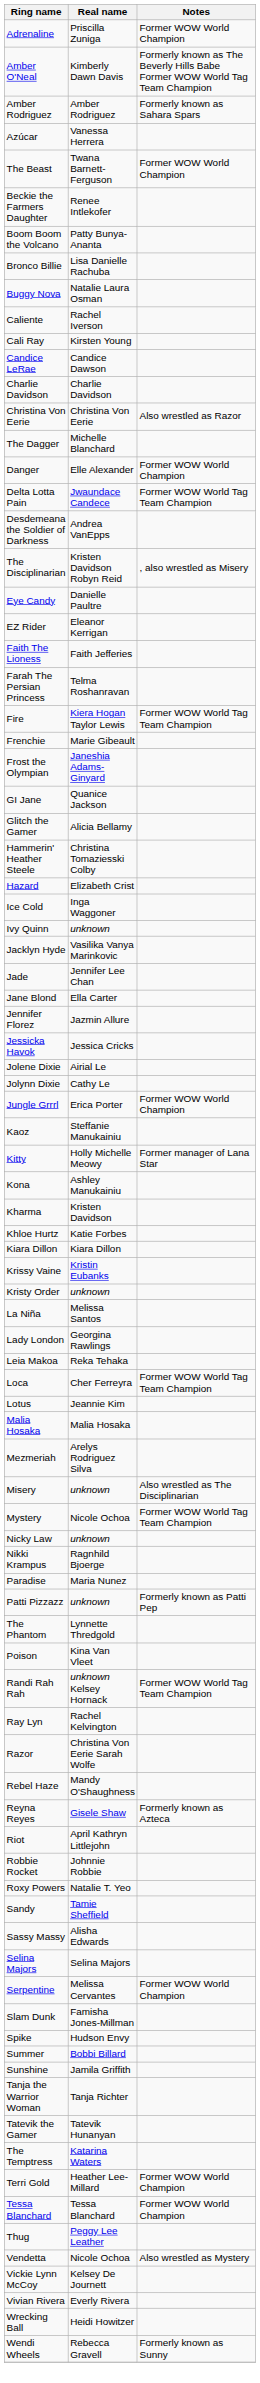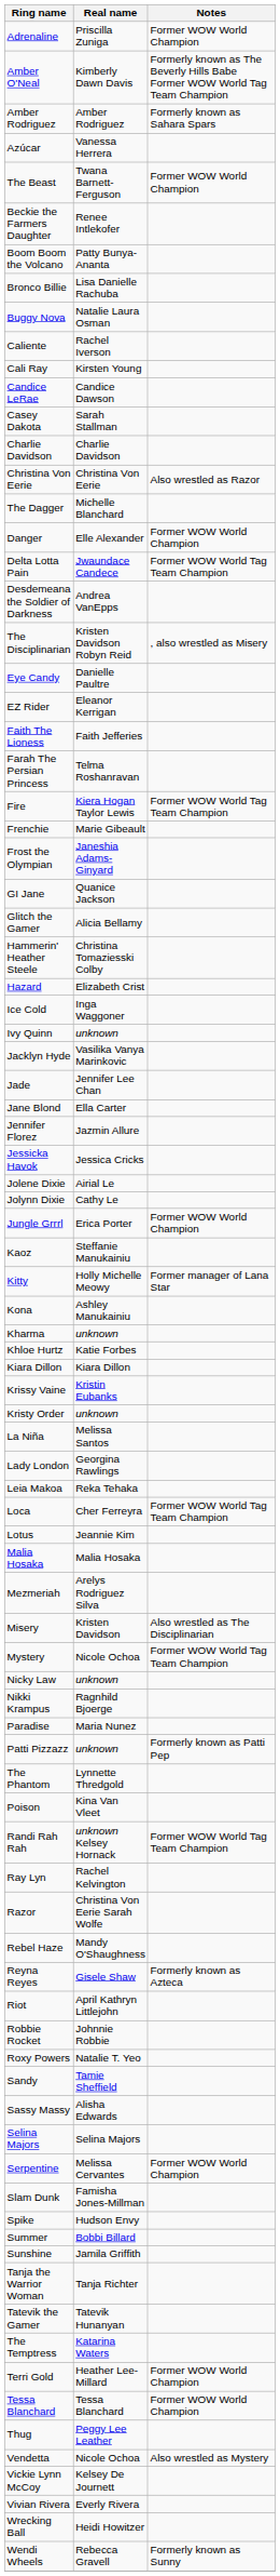 <table class="wikitable sortable" style="width:65%;">
 <tr>
 <th width=25%>Ring name</th>
 <th width=25%>Real name</th>
 <th width=50%>Notes</th>
 </tr>
 <tr>
 <td><a href='#'>Adrenaline</a></td>
 <td>Priscilla Zuniga</td>
 <td>  Former WOW World Champion</td>
 </tr>
 <tr>
 <td><a href='#'>Amber O'Neal</a></td>
 <td>Kimberly Dawn Davis</td>
 <td>Formerly known as The Beverly Hills Babe  Former WOW World Tag Team Champion</td>
 </tr>
 <tr>
 <td>Amber Rodriguez</td>
 <td>Amber Rodriguez</td>
 <td>Formerly known as Sahara Spars</td>
 </tr>
 <tr>
 <td>Azúcar</td>
 <td>Vanessa Herrera</td>
 <td></td>
 </tr>
 <tr>
 <td>The Beast</td>
 <td>Twana Barnett-Ferguson</td>
 <td>Former WOW World Champion</td>
 </tr>
 <tr>
 <td>Beckie the Farmers Daughter</td>
 <td>Renee Intlekofer</td>
 <td></td>
 </tr>
 <tr>
 <td>Boom Boom the Volcano</td>
 <td>Patty Bunya-Ananta</td>
 <td></td>
 </tr>
 <tr>
 <td>Bronco Billie</td>
 <td>Lisa Danielle Rachuba</td>
 <td></td>
 </tr>
 <tr>
 <td><a href='#'>Buggy Nova</a></td>
 <td>Natalie Laura Osman</td>
 <td></td>
 </tr>
 <tr>
 <td>Caliente</td>
 <td>Rachel Iverson</td>
 <td></td>
 </tr>
 <tr>
 <td>Cali Ray</td>
 <td>Kirsten Young</td>
 <td></td>
 </tr>
 <tr>
 <td><a href='#'>Candice LeRae</a></td>
 <td>Candice Dawson</td>
+<td></td>
+</tr>
+<tr>
+<td>Casey Dakota</td>
+<td>Sarah Stallman</td>
 <td></td>
 </tr>
 <tr>
 <td>Charlie Davidson</td>
 <td>Charlie Davidson</td>
 <td></td>
 </tr>
 <tr>
 <td>Christina Von Eerie</td>
 <td>Christina Von Eerie</td>
 <td>Also wrestled as Razor</td>
 </tr>
 <tr>
 <td>The Dagger</td>
 <td>Michelle Blanchard</td>
 <td></td>
 </tr>
 <tr>
 <td>Danger</td>
 <td>Elle Alexander</td>
 <td>  Former WOW World Champion</td>
 </tr>
 <tr>
 <td>Delta Lotta Pain</td>
 <td><a href='#'>Jwaundace Candece</a></td>
 <td>  Former WOW World Tag Team Champion</td>
 </tr>
 <tr>
 <td>Desdemeana the Soldier of Darkness</td>
 <td>Andrea VanEpps</td>
 <td></td>
 </tr>
 <tr>
 <td>The Disciplinarian</td>
 <td>Kristen Davidson  Robyn Reid</td>
 <td>, also wrestled as Misery </td>
 </tr>
 <tr>
 <td><a href='#'>Eye Candy</a></td>
 <td>Danielle Paultre</td>
 <td></td>
 </tr>
 <tr>
 <td>EZ Rider</td>
 <td>Eleanor Kerrigan</td>
 <td></td>
 </tr>
 <tr>
 <td><a href='#'>Faith The Lioness</a></td>
 <td>Faith Jefferies</td>
 <td></td>
 </tr>
 <tr>
 <td>Farah The Persian Princess</td>
 <td>Telma Roshanravan</td>
 <td></td>
 </tr>
 <tr>
 <td>Fire</td>
 <td><a href='#'>Kiera Hogan</a>  Taylor Lewis</td>
 <td>Former WOW World Tag Team Champion </td>
 </tr>
 <tr>
 <td>Frenchie</td>
 <td>Marie Gibeault</td>
 <td></td>
 </tr>
 <tr>
 <td>Frost the Olympian</td>
 <td><a href='#'>Janeshia Adams-Ginyard</a></td>
 <td></td>
 </tr>
 <tr>
 <td>GI Jane</td>
 <td>Quanice Jackson</td>
 <td></td>
 </tr>
 <tr>
 <td>Glitch the Gamer</td>
 <td>Alicia Bellamy</td>
 <td></td>
 </tr>
 <tr>
 <td>Hammerin' Heather Steele</td>
 <td>Christina Tomaziesski Colby</td>
 <td></td>
 </tr>
 <tr>
 <td><a href='#'>Hazard</a></td>
 <td>Elizabeth Crist</td>
 <td></td>
 </tr>
 <tr>
 <td>Ice Cold</td>
 <td>Inga Waggoner</td>
 <td></td>
 </tr>
 <tr>
 <td>Ivy Quinn</td>
 <td><em>unknown</em></td>
 <td></td>
 </tr>
 <tr>
 <td>Jacklyn Hyde</td>
 <td>Vasilika Vanya Marinkovic</td>
 <td></td>
 </tr>
 <tr>
 <td>Jade</td>
 <td>Jennifer Lee Chan</td>
 <td></td>
 </tr>
 <tr>
 <td>Jane Blond</td>
 <td>Ella Carter</td>
 <td></td>
 </tr>
 <tr>
 <td>Jennifer Florez</td>
 <td>Jazmin Allure</td>
 <td></td>
 </tr>
 <tr>
 <td><a href='#'>Jessicka Havok</a></td>
 <td>Jessica Cricks</td>
 <td></td>
 </tr>
 <tr>
 <td>Jolene Dixie</td>
 <td>Airial Le</td>
 <td></td>
 </tr>
 <tr>
 <td>Jolynn Dixie</td>
 <td>Cathy Le</td>
 <td></td>
 </tr>
 <tr>
 <td><a href='#'>Jungle Grrrl</a></td>
 <td>Erica Porter</td>
 <td>  Former WOW World Champion</td>
 </tr>
 <tr>
 <td>Kaoz </td>
 <td Manukainiu, Steffanie>Steffanie Manukainiu</td>
 <td></td>
 </tr>
 <tr>
 <td><a href='#'>Kitty</a></td>
 <td>Holly Michelle Meowy</td>
 <td>Former manager of Lana Star</td>
 </tr>
 <tr>
 <td>Kona </td>
 <td Manukainiu, Ashley>Ashley Manukainiu</td>
 <td></td>
 </tr>
 <tr>
 <td>Kharma</td>
-<td>Kristen Davidson</td>
+<td><em>unknown</em></td>
 <td></td>
 </tr>
 <tr>
 <td>Khloe Hurtz</td>
 <td>Katie Forbes</td>
 <td></td>
 </tr>
 <tr>
 <td>Kiara Dillon</td>
 <td>Kiara Dillon</td>
 <td></td>
 </tr>
 <tr>
 <td>Krissy Vaine</td>
 <td><a href='#'>Kristin Eubanks</a></td>
 <td></td>
 </tr>
 <tr>
 <td>Kristy Order</td>
 <td><em>unknown</em></td>
 <td></td>
 </tr>
 <tr>
 <td>La Niña</td>
 <td>Melissa Santos</td>
 <td></td>
 </tr>
 <tr>
 <td>Lady London</td>
 <td>Georgina Rawlings</td>
 <td></td>
 </tr>
 <tr>
 <td>Leia Makoa</td>
 <td>Reka Tehaka</td>
 <td></td>
 </tr>
 <tr>
 <td>Loca</td>
 <td>Cher Ferreyra</td>
 <td>  Former WOW World Tag Team Champion</td>
 </tr>
 <tr>
 <td>Lotus</td>
 <td>Jeannie Kim</td>
 <td></td>
 </tr>
 <tr>
 <td><a href='#'>Malia Hosaka</a></td>
 <td>Malia Hosaka</td>
 <td></td>
 </tr>
 <tr>
 <td>Mezmeriah</td>
 <td>Arelys Rodriguez Silva</td>
 <td></td>
 </tr>
 <tr>
 <td>Misery</td>
-<td><em>unknown</em></td>
+<td>Kristen Davidson</td>
 <td>  Also wrestled as The Disciplinarian</td>
 </tr>
 <tr>
 <td>Mystery</td>
 <td>Nicole Ochoa</td>
 <td>  Former WOW World Tag Team Champion</td>
 </tr>
 <tr>
 <td>Nicky Law</td>
 <td><em>unknown</em></td>
 <td></td>
 </tr>
 <tr>
 <td>Nikki Krampus</td>
 <td>Ragnhild Bjoerge</td>
 <td></td>
 </tr>
 <tr>
 <td>Paradise</td>
 <td>Maria Nunez</td>
 <td></td>
 </tr>
 <tr>
 <td>Patti Pizzazz</td>
 <td><em>unknown</em></td>
 <td>  Formerly known as Patti Pep</td>
 </tr>
 <tr>
 <td>The Phantom</td>
 <td>Lynnette Thredgold</td>
 <td></td>
 </tr>
 <tr>
 <td>Poison</td>
 <td>Kina Van Vleet</td>
 <td></td>
 </tr>
 <tr>
 <td>Randi Rah Rah</td>
 <td><em>unknown</em>  Kelsey Hornack</td>
 <td>  Former WOW World Tag Team Champion</td>
 </tr>
 <tr>
 <td>Ray Lyn</td>
 <td>Rachel Kelvington</td>
 <td></td>
 </tr>
 <tr>
 <td>Razor</td>
 <td>Christina Von Eerie  Sarah Wolfe</td>
 <td></td>
 </tr>
 <tr>
 <td>Rebel Haze</td>
 <td>Mandy O'Shaughness</td>
 <td></td>
 </tr>
 <tr>
 <td>Reyna Reyes</td>
 <td><a href='#'>Gisele Shaw</a></td>
 <td>Formerly known as Azteca</td>
 </tr>
 <tr>
 <td>Riot</td>
 <td>April Kathryn Littlejohn</td>
 <td></td>
 </tr>
 <tr>
 <td>Robbie Rocket</td>
 <td>Johnnie Robbie</td>
 <td></td>
 </tr>
 <tr>
 <td>Roxy Powers</td>
 <td>Natalie T. Yeo</td>
 <td></td>
 </tr>
 <tr>
 <td>Sandy</td>
 <td><a href='#'>Tamie Sheffield</a></td>
 <td></td>
 </tr>
 <tr>
 <td>Sassy Massy</td>
 <td>Alisha Edwards</td>
 <td></td>
 </tr>
 <tr>
 <td><a href='#'>Selina Majors</a></td>
 <td>Selina Majors</td>
 <td></td>
 </tr>
 <tr>
 <td><a href='#'>Serpentine</a></td>
 <td>Melissa Cervantes</td>
 <td>  Former WOW World Champion</td>
 </tr>
 <tr>
 <td>Slam Dunk</td>
 <td>Famisha Jones-Millman</td>
 <td></td>
 </tr>
 <tr>
 <td>Spike</td>
 <td>Hudson Envy</td>
 <td></td>
 </tr>
 <tr>
 <td>Summer</td>
 <td><a href='#'>Bobbi Billard</a></td>
 <td></td>
 </tr>
 <tr>
 <td>Sunshine</td>
 <td>Jamila Griffith</td>
 <td></td>
 </tr>
 <tr>
 <td>Tanja the Warrior Woman</td>
 <td>Tanja Richter</td>
 <td></td>
 </tr>
 <tr>
 <td>Tatevik the Gamer</td>
 <td>Tatevik Hunanyan</td>
 <td></td>
 </tr>
 <tr>
 <td>The Temptress</td>
 <td><a href='#'>Katarina Waters</a></td>
 <td></td>
 </tr>
 <tr>
 <td>Terri Gold</td>
 <td>Heather Lee-Millard</td>
 <td>  Former WOW World Champion</td>
 </tr>
 <tr>
 <td><a href='#'>Tessa Blanchard</a></td>
 <td>Tessa Blanchard</td>
 <td>Former WOW World Champion</td>
 </tr>
 <tr>
 <td>Thug</td>
 <td><a href='#'>Peggy Lee Leather</a></td>
 <td></td>
 </tr>
 <tr>
 <td>Vendetta</td>
 <td>Nicole Ochoa</td>
 <td>  Also wrestled as Mystery</td>
 </tr>
 <tr>
 <td>Vickie Lynn McCoy</td>
 <td>Kelsey De Journett</td>
 <td></td>
 </tr>
 <tr>
 <td>Vivian Rivera</td>
 <td>Everly Rivera</td>
 <td></td>
 </tr>
 <tr>
 <td>Wrecking Ball </td>
 <td>Heidi Howitzer</td>
 <td></td>
 </tr>
 <tr>
 <td>Wendi Wheels</td>
 <td>Rebecca Gravell</td>
 <td>  Formerly known as Sunny</td>
 </tr>
 <tr>
 </tr>
 </table>
